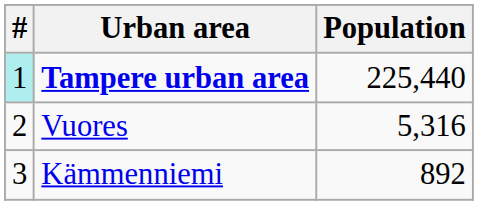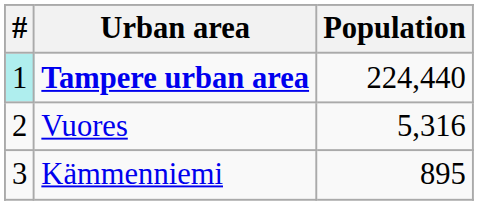 <table class="wikitable sortable">
 <tr>
 <th>#</th>
 <th>Urban area</th>
 <th>Population</th>
 </tr>
 <tr>
 <td align="center" style="background: paleturquoise;">1</td>
 <td><strong><a href='#'>Tampere urban area</a></strong></td>
-<td align="right">225,440</td>
+<td align="right">224,440</td>
 </tr>
 <tr>
 <td align="center">2</td>
 <td><a href='#'>Vuores</a></td>
 <td align="right">5,316</td>
 </tr>
 <tr>
 <td align="center">3</td>
 <td><a href='#'>Kämmenniemi</a></td>
-<td align="right">892</td>
+<td align="right">895</td>
 </tr>
 </table>
